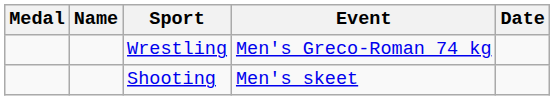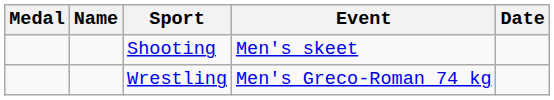 <table class="wikitable sortable" style="font-size:95%">
 <tr>
 <th>Medal</th>
 <th>Name</th>
 <th>Sport</th>
 <th>Event</th>
 <th>Date</th>
 </tr>
 <tr>
 <td></td>
 <td></td>
-<td><a href='#'>Wrestling</a></td>
-<td><a href='#'>Men's Greco-Roman 74 kg</a></td>
+<td><a href='#'>Shooting</a></td>
+<td><a href='#'>Men's skeet</a></td>
 <td></td>
 </tr>
 <tr>
 <td></td>
 <td></td>
-<td><a href='#'>Shooting</a></td>
-<td><a href='#'>Men's skeet</a></td>
+<td><a href='#'>Wrestling</a></td>
+<td><a href='#'>Men's Greco-Roman 74 kg</a></td>
 <td></td>
 </tr>
 </table>
